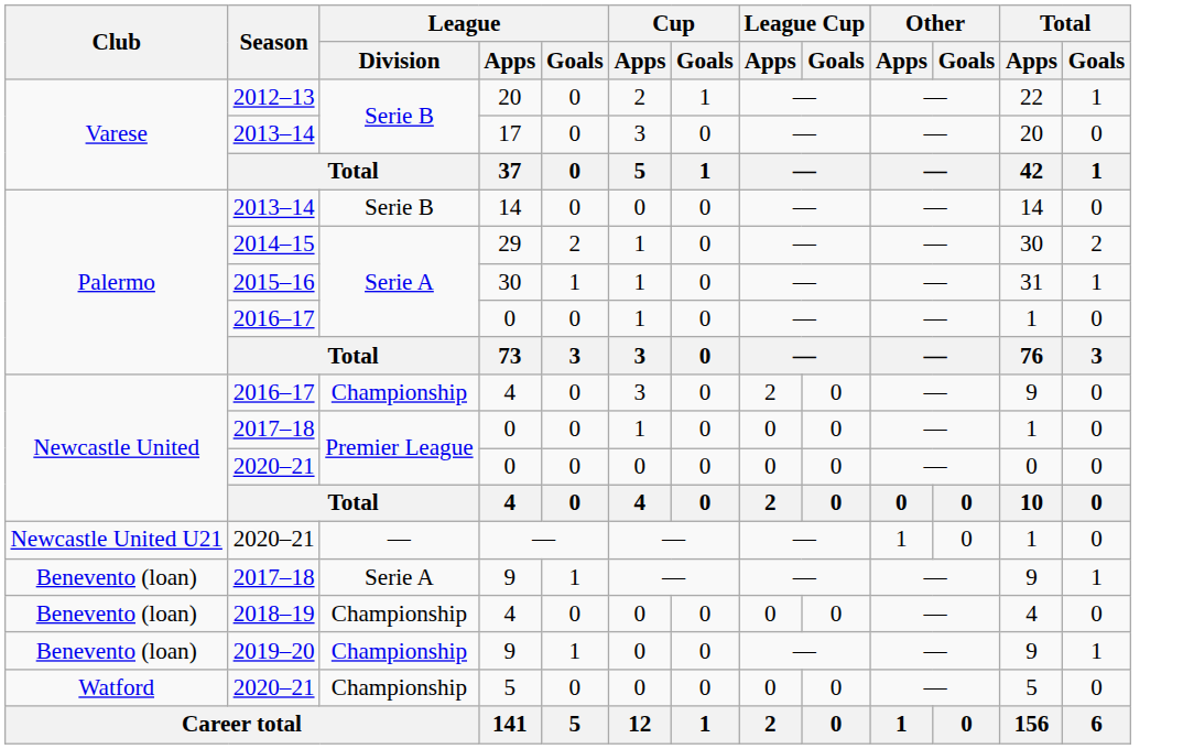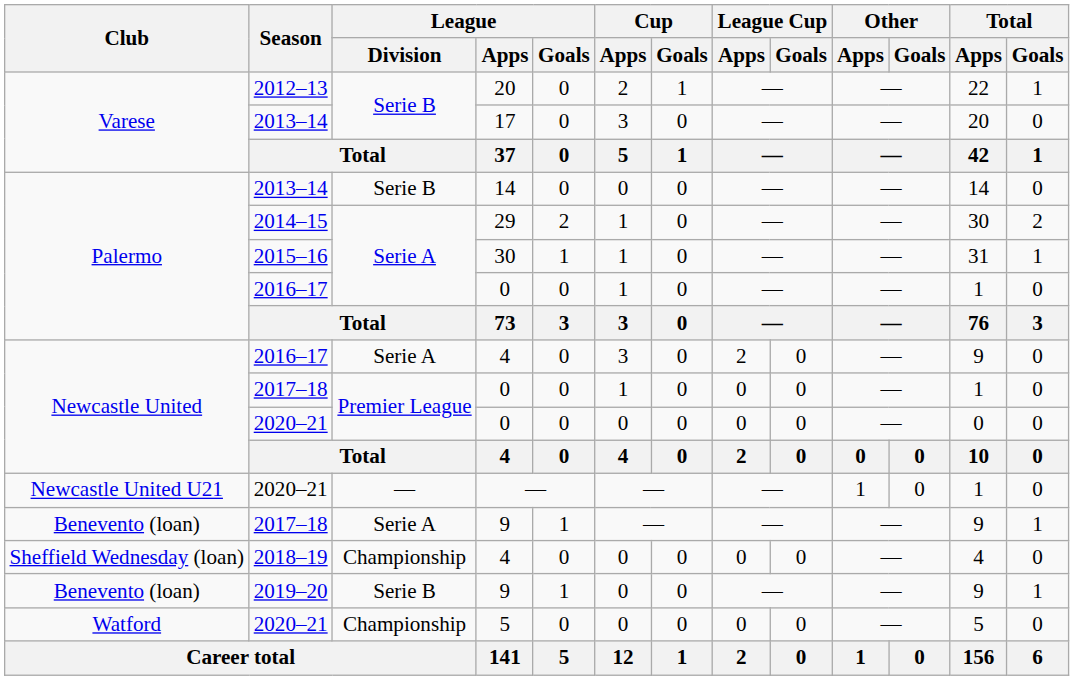 <table class="wikitable" style="text-align: center;">
 <tr>
 <th rowspan=2>Club</th>
 <th rowspan=2>Season</th>
 <th colspan=3>League</th>
 <th colspan=2>Cup</th>
 <th colspan=2>League Cup</th>
 <th colspan=2>Other</th>
 <th colspan=2>Total</th>
 </tr>
 <tr>
 <th>Division</th>
 <th>Apps</th>
 <th>Goals</th>
 <th>Apps</th>
 <th>Goals</th>
 <th>Apps</th>
 <th>Goals</th>
 <th>Apps</th>
 <th>Goals</th>
 <th>Apps</th>
 <th>Goals</th>
 </tr>
 <tr>
 <td rowspan=3><a href='#'>Varese</a></td>
 <td><a href='#'>2012–13</a></td>
 <td rowspan=2><a href='#'>Serie B</a></td>
 <td>20</td>
 <td>0</td>
 <td>2</td>
 <td>1</td>
 <td colspan="2">—</td>
 <td colspan="2">—</td>
 <td>22</td>
 <td>1</td>
 </tr>
 <tr>
 <td><a href='#'>2013–14</a></td>
 <td>17</td>
 <td>0</td>
 <td>3</td>
 <td>0</td>
 <td colspan="2">—</td>
 <td colspan="2">—</td>
 <td>20</td>
 <td>0</td>
 </tr>
 <tr>
 <th colspan=2>Total</th>
 <th>37</th>
 <th>0</th>
 <th>5</th>
 <th>1</th>
 <th colspan="2">—</th>
 <th colspan="2">—</th>
 <th>42</th>
 <th>1</th>
 </tr>
 <tr>
 <td rowspan=5><a href='#'>Palermo</a></td>
 <td><a href='#'>2013–14</a></td>
 <td>Serie B</td>
 <td>14</td>
 <td>0</td>
 <td>0</td>
 <td>0</td>
 <td colspan="2">—</td>
 <td colspan="2">—</td>
 <td>14</td>
 <td>0</td>
 </tr>
 <tr>
 <td><a href='#'>2014–15</a></td>
 <td rowspan=3><a href='#'>Serie A</a></td>
 <td>29</td>
 <td>2</td>
 <td>1</td>
 <td>0</td>
 <td colspan="2">—</td>
 <td colspan="2">—</td>
 <td>30</td>
 <td>2</td>
 </tr>
 <tr>
 <td><a href='#'>2015–16</a></td>
 <td>30</td>
 <td>1</td>
 <td>1</td>
 <td>0</td>
 <td colspan="2">—</td>
 <td colspan="2">—</td>
 <td>31</td>
 <td>1</td>
 </tr>
 <tr>
 <td><a href='#'>2016–17</a></td>
 <td>0</td>
 <td>0</td>
 <td>1</td>
 <td>0</td>
 <td colspan="2">—</td>
 <td colspan="2">—</td>
 <td>1</td>
 <td>0</td>
 </tr>
 <tr>
 <th colspan=2>Total</th>
 <th>73</th>
 <th>3</th>
 <th>3</th>
 <th>0</th>
 <th colspan="2">—</th>
 <th colspan="2">—</th>
 <th>76</th>
 <th>3</th>
 </tr>
 <tr>
 <td rowspan="4"><a href='#'>Newcastle United</a></td>
 <td><a href='#'>2016–17</a></td>
-<td><a href='#'>Championship</a></td>
+<td>Serie A</td>
 <td>4</td>
 <td>0</td>
 <td>3</td>
 <td>0</td>
 <td>2</td>
 <td>0</td>
 <td colspan="2">—</td>
 <td>9</td>
 <td>0</td>
 </tr>
 <tr>
 <td><a href='#'>2017–18</a></td>
 <td rowspan=2><a href='#'>Premier League</a></td>
 <td>0</td>
 <td>0</td>
 <td>1</td>
 <td>0</td>
 <td>0</td>
 <td>0</td>
 <td colspan="2">—</td>
 <td>1</td>
 <td>0</td>
 </tr>
 <tr>
 <td><a href='#'>2020–21</a></td>
 <td>0</td>
 <td>0</td>
 <td>0</td>
 <td>0</td>
 <td>0</td>
 <td>0</td>
 <td colspan="2">—</td>
 <td>0</td>
 <td>0</td>
 </tr>
 <tr>
 <th colspan=2>Total</th>
 <th>4</th>
 <th>0</th>
 <th>4</th>
 <th>0</th>
 <th>2</th>
 <th>0</th>
 <th>0</th>
 <th>0</th>
 <th>10</th>
 <th>0</th>
 </tr>
 <tr>
 <td><a href='#'>Newcastle United U21</a></td>
 <td>2020–21</td>
 <td colspan=1>—</td>
 <td colspan=2>—</td>
 <td colspan=2>—</td>
 <td colspan=2>—</td>
 <td>1</td>
 <td>0</td>
 <td>1</td>
 <td>0</td>
 </tr>
 <tr>
 <td rowspan="1"><a href='#'>Benevento</a> (loan)</td>
 <td><a href='#'>2017–18</a></td>
 <td>Serie A</td>
 <td>9</td>
 <td>1</td>
 <td colspan="2">—</td>
 <td colspan="2">—</td>
 <td colspan="2">—</td>
 <td>9</td>
 <td>1</td>
 </tr>
 <tr>
-<td rowspan="1"><a href='#'>Benevento</a> (loan)</td>
+<td><a href='#'>Sheffield Wednesday</a> (loan)</td>
 <td><a href='#'>2018–19</a></td>
 <td>Championship</td>
 <td>4</td>
 <td>0</td>
 <td>0</td>
 <td>0</td>
 <td>0</td>
 <td>0</td>
 <td colspan=2>—</td>
 <td>4</td>
 <td>0</td>
 </tr>
 <tr>
 <td rowspan="1"><a href='#'>Benevento</a> (loan)</td>
 <td><a href='#'>2019–20</a></td>
-<td><a href='#'>Championship</a></td>
+<td>Serie B</td>
 <td>9</td>
 <td>1</td>
 <td>0</td>
 <td>0</td>
 <td colspan=2>—</td>
 <td colspan=2>—</td>
 <td>9</td>
 <td>1</td>
 </tr>
 <tr>
 <td><a href='#'>Watford</a></td>
 <td><a href='#'>2020–21</a></td>
 <td>Championship</td>
 <td>5</td>
 <td>0</td>
 <td>0</td>
 <td>0</td>
 <td>0</td>
 <td>0</td>
 <td colspan="2">—</td>
 <td>5</td>
 <td>0</td>
 </tr>
 <tr>
 <th colspan=3>Career total</th>
 <th>141</th>
 <th>5</th>
 <th>12</th>
 <th>1</th>
 <th>2</th>
 <th>0</th>
 <th>1</th>
 <th>0</th>
 <th>156</th>
 <th>6</th>
 </tr>
 </table>
